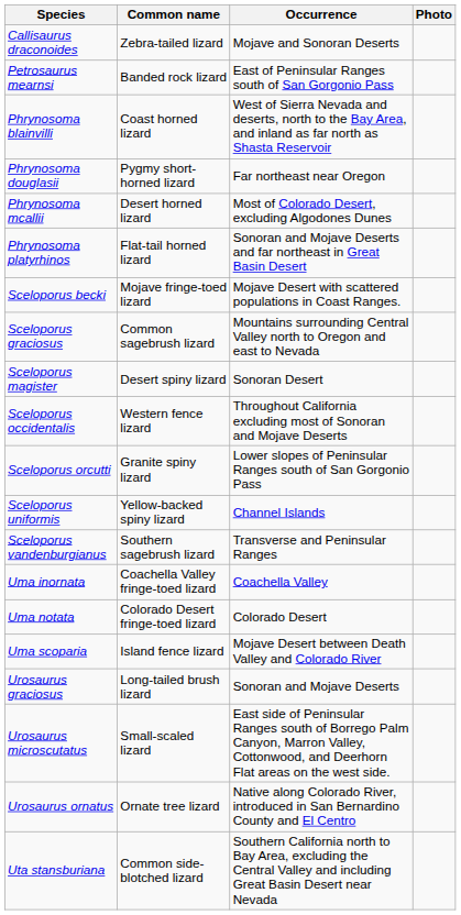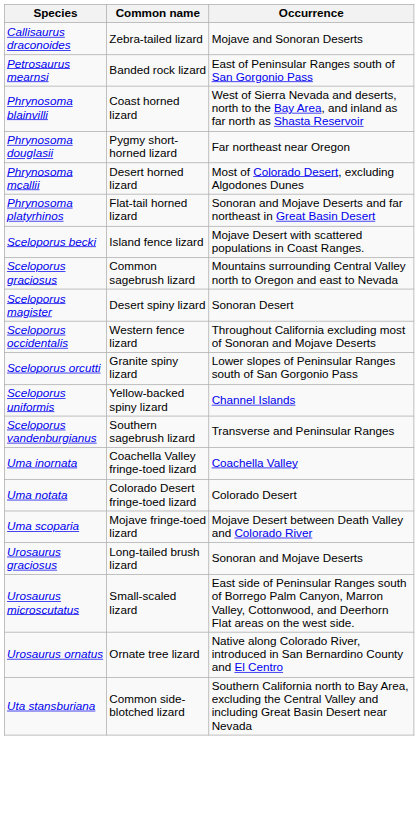 <table width=90% class="wikitable">
 <tr>
 <th width=25%>Species</th>
 <th width=25%>Common name</th>
 <th>Occurrence</th>
-<th>Photo</th>
 </tr>
 <tr>
 <td><em><a href='#'>Callisaurus draconoides</a></em></td>
 <td>Zebra-tailed lizard</td>
 <td>Mojave and Sonoran Deserts</td>
-<td></td>
 </tr>
 <tr>
 <td><em><a href='#'>Petrosaurus mearnsi</a></em></td>
 <td>Banded rock lizard</td>
 <td>East of Peninsular Ranges south of <a href='#'>San Gorgonio Pass</a></td>
-<td></td>
 </tr>
 <tr>
 <td><em><a href='#'>Phrynosoma blainvilli</a></em></td>
 <td>Coast horned lizard</td>
 <td>West of Sierra Nevada and deserts, north to the <a href='#'>Bay Area</a>, and inland as far north as <a href='#'>Shasta Reservoir</a></td>
-<td></td>
 </tr>
 <tr>
 <td><em><a href='#'>Phrynosoma douglasii</a></em></td>
 <td>Pygmy short-horned lizard</td>
 <td>Far northeast near Oregon</td>
-<td></td>
 </tr>
 <tr>
 <td><em><a href='#'>Phrynosoma mcallii</a></em></td>
 <td>Desert horned lizard</td>
 <td>Most of <a href='#'>Colorado Desert</a>, excluding Algodones Dunes</td>
-<td></td>
 </tr>
 <tr>
 <td><em><a href='#'>Phrynosoma platyrhinos</a></em></td>
 <td>Flat-tail horned lizard</td>
 <td>Sonoran and Mojave Deserts and far northeast in <a href='#'>Great Basin Desert</a></td>
-<td></td>
 </tr>
 <tr>
 <td><em><a href='#'>Sceloporus becki</a></em> </td>
-<td>Mojave fringe-toed lizard</td>
+<td>Island fence lizard</td>
 <td>Mojave Desert with scattered populations in Coast Ranges.</td>
-<td></td>
 </tr>
 <tr>
 <td><em><a href='#'>Sceloporus graciosus</a></em></td>
 <td>Common sagebrush lizard</td>
 <td>Mountains surrounding Central Valley north to Oregon and east to Nevada</td>
-<td></td>
 </tr>
 <tr>
 <td><em><a href='#'>Sceloporus magister</a></em></td>
 <td>Desert spiny lizard</td>
 <td>Sonoran Desert</td>
-<td></td>
 </tr>
 <tr>
 <td><em><a href='#'>Sceloporus occidentalis</a></em></td>
 <td>Western fence lizard</td>
 <td>Throughout California excluding most of Sonoran and Mojave Deserts</td>
-<td></td>
 </tr>
 <tr>
 <td><em><a href='#'>Sceloporus orcutti</a></em></td>
 <td>Granite spiny lizard</td>
 <td>Lower slopes of Peninsular Ranges south of San Gorgonio Pass</td>
-<td></td>
 </tr>
 <tr>
 <td><em><a href='#'>Sceloporus uniformis</a></em></td>
 <td>Yellow-backed spiny lizard</td>
 <td><a href='#'>Channel Islands</a></td>
-<td></td>
 </tr>
 <tr>
 <td><em><a href='#'>Sceloporus vandenburgianus</a></em></td>
 <td>Southern sagebrush lizard</td>
 <td>Transverse and Peninsular Ranges</td>
-<td></td>
 </tr>
 <tr>
 <td><em><a href='#'>Uma inornata</a></em>  </td>
 <td>Coachella Valley fringe-toed lizard</td>
 <td><a href='#'>Coachella Valley</a></td>
-<td></td>
 </tr>
 <tr>
 <td><em><a href='#'>Uma notata</a></em></td>
 <td>Colorado Desert fringe-toed lizard</td>
 <td>Colorado Desert</td>
-<td></td>
 </tr>
 <tr>
 <td><em><a href='#'>Uma scoparia</a></em></td>
-<td>Island fence lizard</td>
+<td>Mojave fringe-toed lizard</td>
 <td>Mojave Desert between Death Valley and <a href='#'>Colorado River</a></td>
-<td></td>
 </tr>
 <tr>
 <td><em><a href='#'>Urosaurus graciosus</a></em></td>
 <td>Long-tailed brush lizard</td>
 <td>Sonoran and Mojave Deserts</td>
-<td></td>
 </tr>
 <tr>
 <td><em><a href='#'>Urosaurus microscutatus</a></em></td>
 <td>Small-scaled lizard</td>
 <td>East side of Peninsular Ranges south of Borrego Palm Canyon, Marron Valley, Cottonwood, and Deerhorn Flat areas on the west side.</td>
-<td></td>
 </tr>
 <tr>
 <td><em><a href='#'>Urosaurus ornatus</a></em></td>
 <td>Ornate tree lizard</td>
 <td>Native along Colorado River, introduced in San Bernardino County and <a href='#'>El Centro</a></td>
-<td></td>
 </tr>
 <tr>
 <td><em><a href='#'>Uta stansburiana</a></em></td>
 <td>Common side-blotched lizard</td>
 <td>Southern California north to Bay Area, excluding the Central Valley and including Great Basin Desert near Nevada</td>
-<td></td>
 </tr>
 </table>
